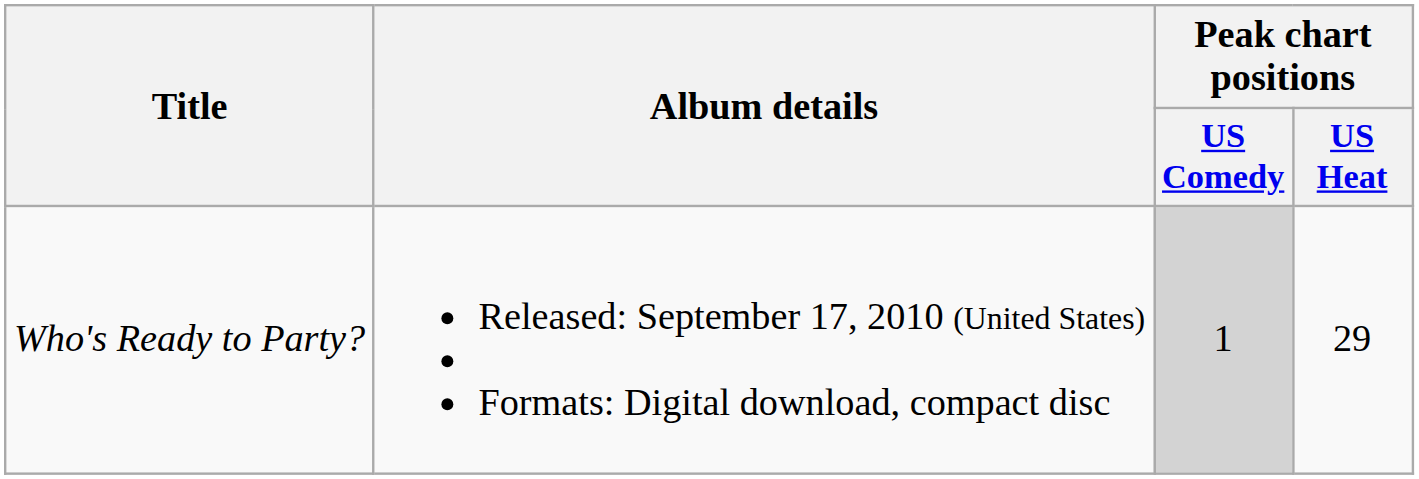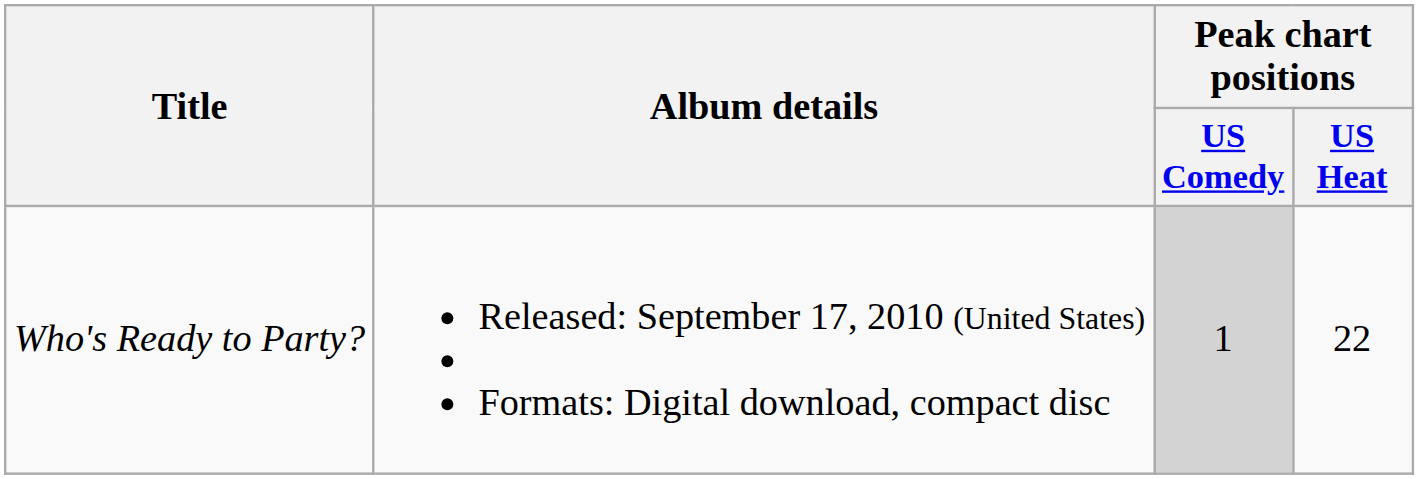 <table class="wikitable">
 <tr>
 <th scope="col" rowspan="2">Title</th>
 <th scope="col" rowspan="2">Album details</th>
 <th scope="col" colspan="3">Peak chart positions</th>
 </tr>
 <tr>
 <th scope="col" style="width:3em;font-size:90%"><a href='#'>US<br>Comedy</a><br></th>
 <th scope="col" style="width:3em;font-size:90%"><a href='#'>US<br>Heat</a><br></th>
 </tr>
 <tr>
 <td scope="row"><em>Who's Ready to Party?</em></td>
 <td><br><ul><li>Released: September 17, 2010 <small>(United States)</small></li><li></li><li>Formats: Digital download, compact disc</li></ul></td>
 <td style="background: lightgrey; text-align:center;">1 </td>
-<td style="text-align:center;">29 </td>
+<td style="text-align:center;">22 </td>
 </tr>
 </table>
